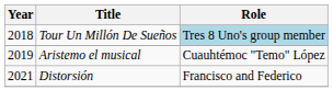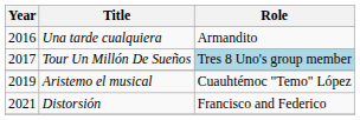 <table class="wikitable sortable">
 <tr>
 <th>Year</th>
 <th>Title</th>
 <th>Role</th>
 </tr>
 <tr>
-<td>2018</td>
+<td>2016</td>
+<td><em>Una tarde cualquiera</em></td>
+<td>Armandito</td>
+</tr>
+<tr>
+<td>2017</td>
 <td><em>Tour Un Millón De Sueños</em></td>
 <td style="background: lightblue;">Tres 8 Uno's group member</td>
 </tr>
 <tr>
 </tr>
 <tr>
 <td>2019</td>
 <td><em>Aristemo el musical</em></td>
 <td>Cuauhtémoc "Temo" López</td>
 </tr>
 <tr>
 <td>2021</td>
 <td><em>Distorsión</em></td>
 <td>Francisco and Federico</td>
 </tr>
 <tr>
 </tr>
 </table>
